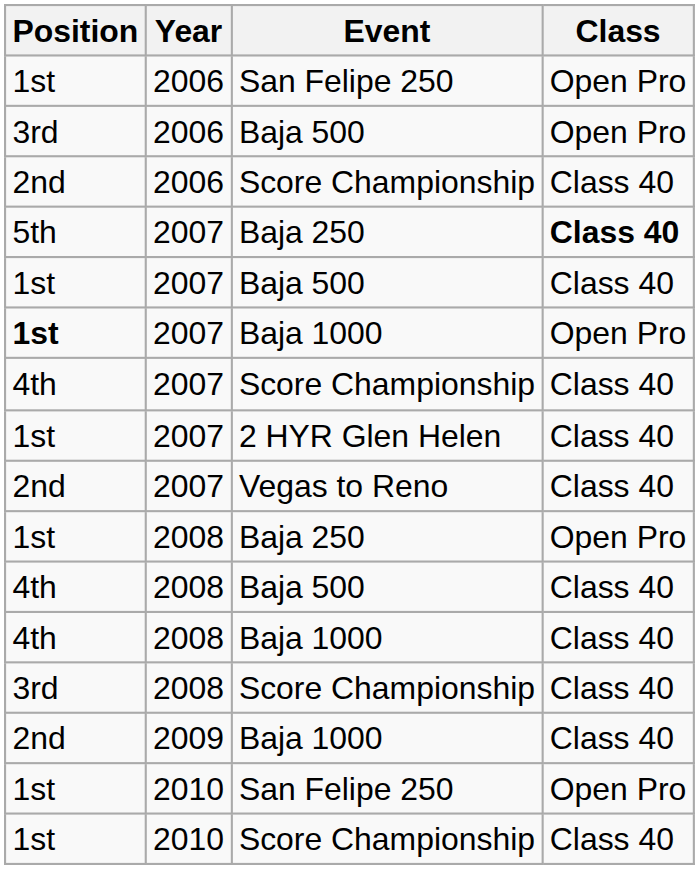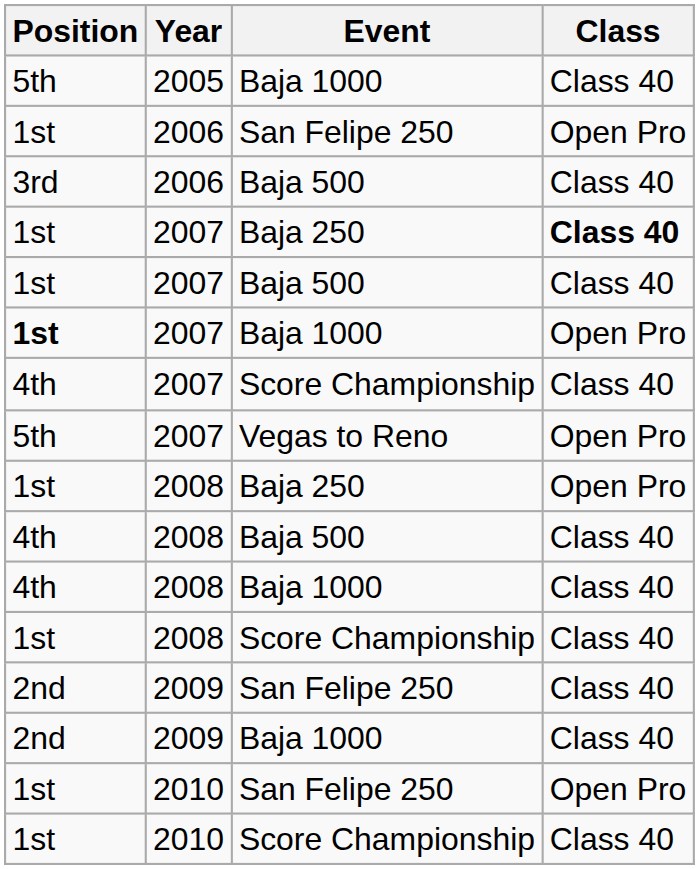 <table class="wikitable" style="font-size: 95%;">
 <tr>
 <th>Position</th>
 <th>Year</th>
 <th>Event</th>
 <th>Class</th>
+</tr>
+<tr>
+<td>5th</td>
+<td>2005</td>
+<td>Baja 1000</td>
+<td>Class 40</td>
 </tr>
 <tr>
 <td>1st</td>
 <td>2006</td>
 <td>San Felipe 250</td>
 <td>Open Pro</td>
 </tr>
 <tr>
 <td>3rd</td>
 <td>2006</td>
 <td>Baja 500</td>
-<td>Open Pro</td>
-</tr>
-<tr>
-<td>2nd</td>
-<td>2006</td>
-<td>Score Championship</td>
 <td>Class 40</td>
 </tr>
 <tr>
-<td>5th</td>
+<td>1st</td>
 <td>2007</td>
 <td>Baja 250</td>
 <td><strong>Class 40</strong></td>
 </tr>
 <tr>
 <td>1st</td>
 <td>2007</td>
 <td>Baja 500</td>
 <td>Class 40</td>
 </tr>
 <tr>
 <td><strong>1st</strong></td>
 <td>2007</td>
 <td>Baja 1000</td>
 <td>Open Pro</td>
 </tr>
 <tr>
 <td>4th</td>
 <td>2007</td>
 <td>Score Championship</td>
 <td>Class 40</td>
 </tr>
 <tr>
-<td>1st</td>
-<td>2007</td>
-<td>2 HYR Glen Helen</td>
-<td>Class 40</td>
-</tr>
-<tr>
-<td>2nd</td>
+<td>5th</td>
 <td>2007</td>
 <td>Vegas to Reno</td>
-<td>Class 40</td>
+<td>Open Pro</td>
 </tr>
 <tr>
 <td>1st</td>
 <td>2008</td>
 <td>Baja 250</td>
 <td>Open Pro</td>
 </tr>
 <tr>
 <td>4th</td>
 <td>2008</td>
 <td>Baja 500</td>
 <td>Class 40</td>
 </tr>
 <tr>
 <td>4th</td>
 <td>2008</td>
 <td>Baja 1000</td>
 <td>Class 40</td>
 </tr>
 <tr>
-<td>3rd</td>
+<td>1st</td>
 <td>2008</td>
 <td>Score Championship</td>
+<td>Class 40</td>
+</tr>
+<tr>
+<td>2nd</td>
+<td>2009</td>
+<td>San Felipe 250</td>
 <td>Class 40</td>
 </tr>
 <tr>
 <td>2nd</td>
 <td>2009</td>
 <td>Baja 1000</td>
 <td>Class 40</td>
 </tr>
 <tr>
 <td>1st</td>
 <td>2010</td>
 <td>San Felipe 250</td>
 <td>Open Pro</td>
 </tr>
 <tr>
 <td>1st</td>
 <td>2010</td>
 <td>Score Championship</td>
 <td>Class 40</td>
 </tr>
 </table>
